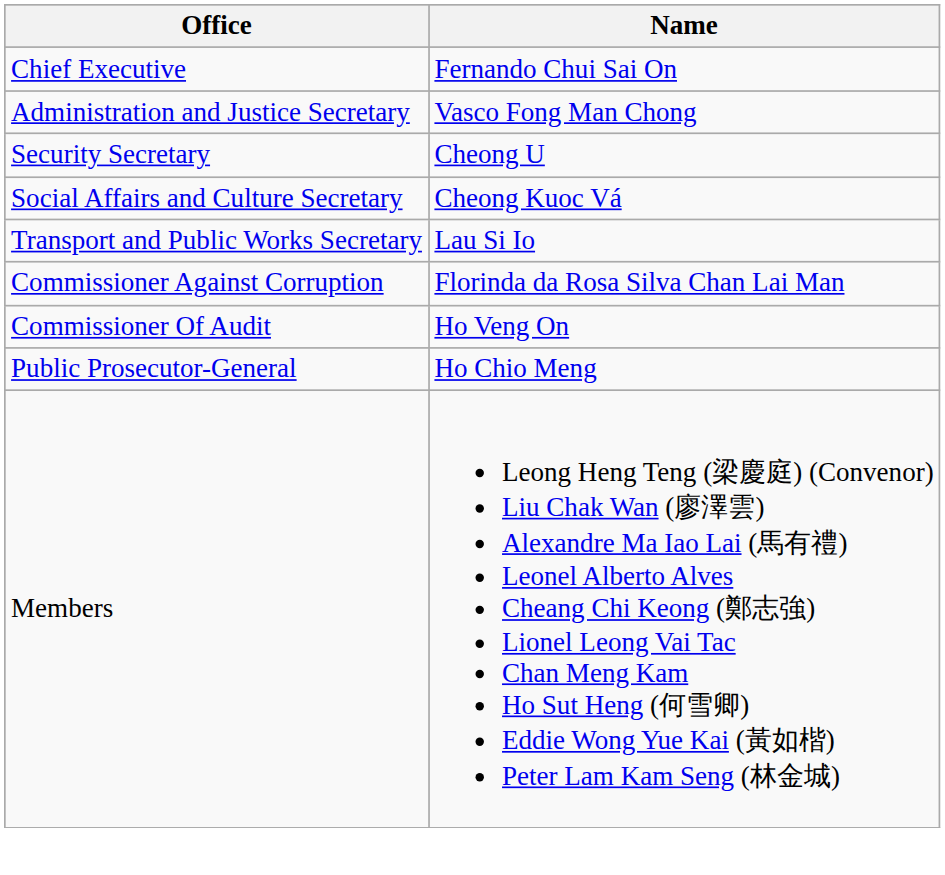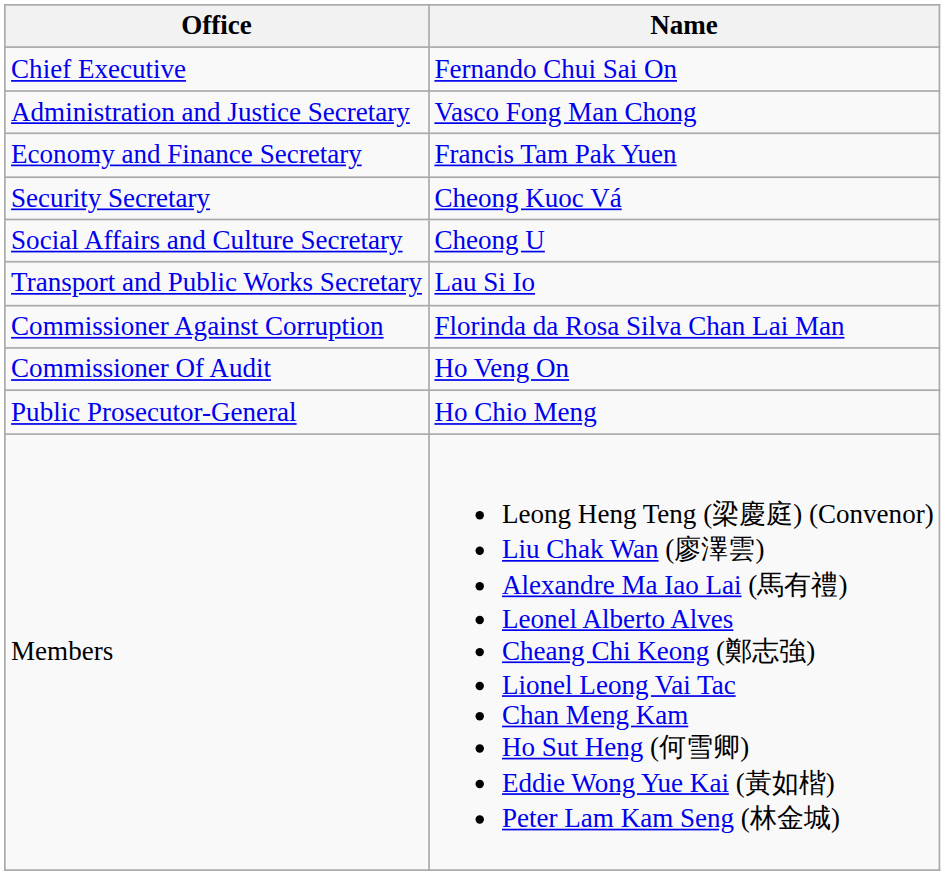 <table class="wikitable">
 <tr>
 <th>Office</th>
 <th>Name</th>
 </tr>
 <tr>
 <td><a href='#'>Chief Executive</a></td>
 <td><a href='#'>Fernando Chui Sai On</a></td>
 </tr>
 <tr>
 <td><a href='#'>Administration and Justice Secretary</a></td>
 <td><a href='#'>Vasco Fong Man Chong</a></td>
 </tr>
 <tr>
+<td><a href='#'>Economy and Finance Secretary</a></td>
+<td><a href='#'>Francis Tam Pak Yuen</a></td>
+</tr>
+<tr>
 <td><a href='#'>Security Secretary</a></td>
-<td><a href='#'>Cheong U</a></td>
+<td><a href='#'>Cheong Kuoc Vá</a></td>
 </tr>
 <tr>
 <td><a href='#'>Social Affairs and Culture Secretary</a></td>
-<td><a href='#'>Cheong Kuoc Vá</a></td>
+<td><a href='#'>Cheong U</a></td>
 </tr>
 <tr>
 <td><a href='#'>Transport and Public Works Secretary</a></td>
 <td><a href='#'>Lau Si Io</a></td>
 </tr>
 <tr>
 <td><a href='#'>Commissioner Against Corruption</a></td>
 <td><a href='#'>Florinda da Rosa Silva Chan Lai Man</a></td>
 </tr>
 <tr>
 <td><a href='#'>Commissioner Of Audit</a></td>
 <td><a href='#'>Ho Veng On</a></td>
 </tr>
 <tr>
 <td><a href='#'>Public Prosecutor-General</a></td>
 <td><a href='#'>Ho Chio Meng</a></td>
 </tr>
 <tr>
 <td>Members</td>
 <td><br><ul><li>Leong Heng Teng (梁慶庭) (Convenor)</li><li><a href='#'>Liu Chak Wan</a> (廖澤雲)</li><li><a href='#'>Alexandre Ma Iao Lai</a> (馬有禮)</li><li><a href='#'>Leonel Alberto Alves</a></li><li><a href='#'>Cheang Chi Keong</a> (鄭志強)</li><li><a href='#'>Lionel Leong Vai Tac</a></li><li><a href='#'>Chan Meng Kam</a></li><li><a href='#'>Ho Sut Heng</a> (何雪卿)</li><li><a href='#'>Eddie Wong Yue Kai</a> (黃如楷)</li><li><a href='#'>Peter Lam Kam Seng</a> (林金城)</li></ul></td>
 </tr>
 </table>
